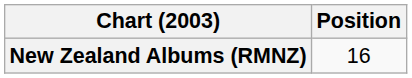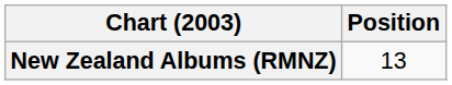 <table class="wikitable plainrowheaders" style="text-align:center">
 <tr>
 <th scope="col">Chart (2003)</th>
 <th scope="col">Position</th>
 </tr>
 <tr>
 <th scope="row">New Zealand Albums (RMNZ)</th>
-<td>16</td>
+<td>13</td>
 </tr>
 </table>
